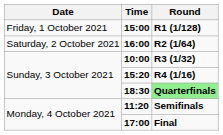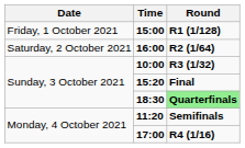 <table class="wikitable">
 <tr>
 <th>Date</th>
 <th>Time</th>
 <th>Round</th>
 </tr>
 <tr>
 <td>Friday, 1 October 2021</td>
 <td><strong>15:00</strong></td>
 <td><strong>R1 (1/128)</strong></td>
 </tr>
 <tr>
 <td>Saturday, 2 October 2021</td>
 <td><strong>16:00</strong></td>
 <td><strong>R2 (1/64)</strong></td>
 </tr>
 <tr>
 <td rowspan=3>Sunday, 3 October 2021</td>
 <td><strong>10:00</strong></td>
 <td><strong>R3 (1/32)</strong></td>
 </tr>
 <tr>
 <td><strong>15:20</strong></td>
-<td><strong>R4 (1/16)</strong></td>
+<td><strong>Final</strong></td>
 </tr>
 <tr>
 <td><strong>18:30</strong></td>
 <td style="background: lightgreen;"><strong>Quarterfinals</strong></td>
 </tr>
 <tr>
 <td rowspan=2>Monday, 4 October 2021</td>
 <td><strong>11:20</strong></td>
 <td><strong>Semifinals</strong></td>
 </tr>
 <tr>
 <td><strong>17:00</strong></td>
-<td><strong>Final</strong></td>
+<td><strong>R4 (1/16)</strong></td>
 </tr>
 </table>
